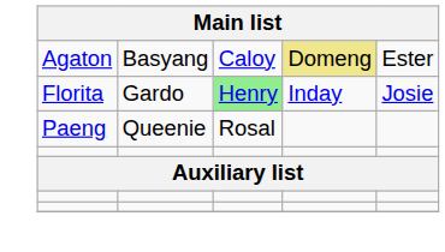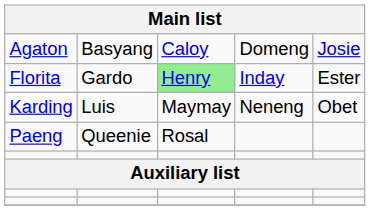 <table class="wikitable" style="float:right;">
 <tr>
 <th colspan=5>Main list</th>
 </tr>
 <tr>
 <td><a href='#'>Agaton</a></td>
 <td>Basyang</td>
 <td><a href='#'>Caloy</a></td>
-<td style="background: khaki;">Domeng</td>
-<td>Ester</td>
+<td>Domeng</td>
+<td><a href='#'>Josie</a></td>
 </tr>
 <tr>
 <td><a href='#'>Florita</a></td>
 <td>Gardo</td>
 <td style="background: lightgreen;"><a href='#'>Henry</a></td>
 <td><a href='#'>Inday</a></td>
-<td><a href='#'>Josie</a></td>
+<td>Ester</td>
+</tr>
+<tr>
+<td><a href='#'>Karding</a></td>
+<td>Luis</td>
+<td>Maymay</td>
+<td>Neneng</td>
+<td>Obet</td>
 </tr>
 <tr>
 <td><a href='#'>Paeng</a></td>
 <td>Queenie</td>
 <td>Rosal</td>
 <td></td>
 <td></td>
 </tr>
 <tr>
 <td></td>
 <td></td>
 <td></td>
 <td></td>
 <td></td>
 </tr>
 <tr>
 <th colspan=5>Auxiliary list</th>
 </tr>
 <tr>
 <td></td>
 <td></td>
 <td></td>
 <td></td>
 <td></td>
 </tr>
 <tr>
 <td></td>
 <td></td>
 <td></td>
 <td></td>
 <td></td>
 </tr>
 <tr>
 </tr>
 </table>
